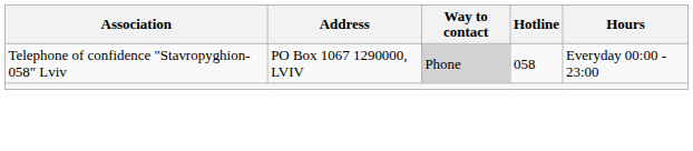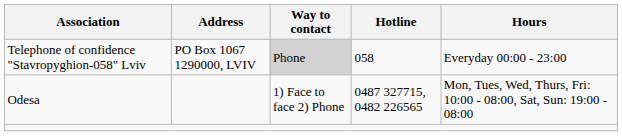 <table class="wikitable sortable" style="width: 60%;">
 <tr>
 <th>Association</th>
 <th>Address</th>
 <th>Way to contact</th>
 <th>Hotline</th>
 <th>Hours</th>
 </tr>
 <tr>
 <td>Telephone of confidence "Stavropyghion-058" Lviv</td>
 <td>PO Box 1067 1290000, LVIV</td>
 <td style="background: lightgrey;">Phone</td>
 <td>058</td>
 <td>Everyday 00:00 - 23:00</td>
 </tr>
 <tr>
+<td>Odesa</td>
+<td></td>
+<td>1) Face to face 2) Phone</td>
+<td>0487 327715, 0482 226565</td>
+<td>Mon, Tues, Wed, Thurs, Fri: 10:00 - 08:00, Sat, Sun: 19:00 - 08:00</td>
+</tr>
+<tr>
 <td colspan="5"></td>
 </tr>
 </table>
